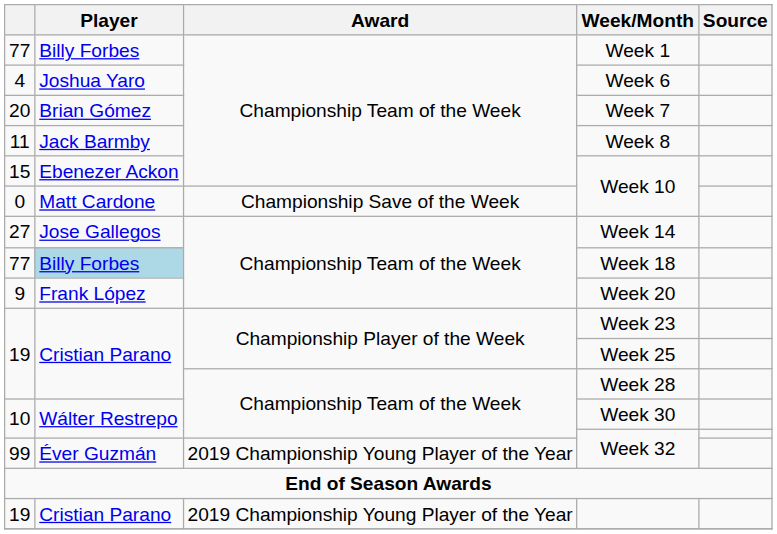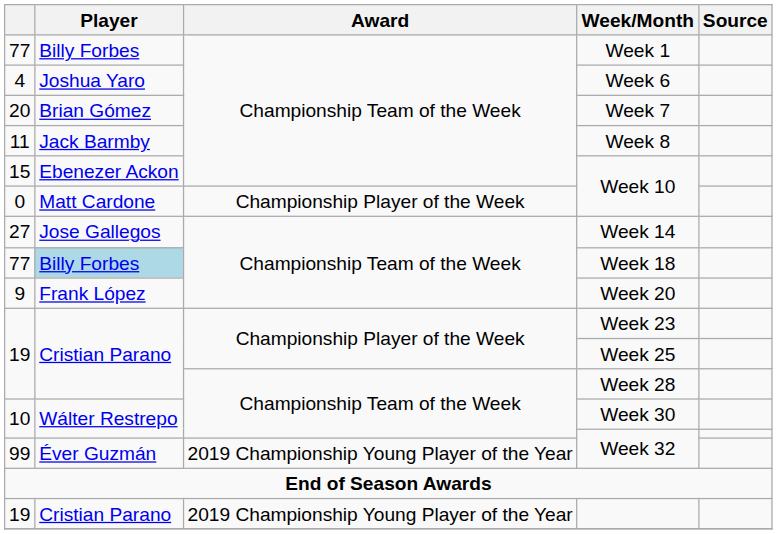 <table class="wikitable sortable" style="text-align:left; font-size:95%;">
 <tr>
 <th></th>
 <th>Player</th>
 <th>Award</th>
 <th>Week/Month</th>
 <th>Source</th>
 </tr>
 <tr>
 <td align=center>77</td>
 <td> <a href='#'>Billy Forbes</a></td>
 <td rowspan=5 align=center>Championship Team of the Week</td>
 <td rowspan=1 style="text-align:center;">Week 1</td>
 <td align=center></td>
 </tr>
 <tr>
 <td align=center>4</td>
 <td> <a href='#'>Joshua Yaro</a></td>
 <td rowspan=1 style="text-align:center;">Week 6</td>
 <td align=center></td>
 </tr>
 <tr>
 <td align=center>20</td>
 <td> <a href='#'>Brian Gómez</a></td>
 <td rowspan=1 style="text-align:center;">Week 7</td>
 <td align=center></td>
 </tr>
 <tr>
 <td align=center>11</td>
 <td> <a href='#'>Jack Barmby</a></td>
 <td rowspan=1 style="text-align:center;">Week 8</td>
 <td align=center></td>
 </tr>
 <tr>
 <td align=center>15</td>
 <td> <a href='#'>Ebenezer Ackon</a></td>
 <td rowspan=2 style="text-align:center;">Week 10</td>
 <td align=center></td>
 </tr>
 <tr>
 <td align=center>0</td>
 <td> <a href='#'>Matt Cardone</a></td>
-<td align=center>Championship Save of the Week</td>
+<td align=center>Championship Player of the Week</td>
 <td align=center></td>
 </tr>
 <tr>
 <td align=center>27</td>
 <td> <a href='#'>Jose Gallegos</a></td>
 <td rowspan=3 align=center>Championship Team of the Week</td>
 <td rowspan=1 style="text-align:center;">Week 14</td>
 <td align=center></td>
 </tr>
 <tr>
 <td align=center>77</td>
 <td style="background: lightblue;"> <a href='#'>Billy Forbes</a></td>
 <td rowspan=1 style="text-align:center;">Week 18</td>
 <td align=center></td>
 </tr>
 <tr>
 <td align=center>9</td>
 <td> <a href='#'>Frank López</a></td>
 <td rowspan=1 style="text-align:center;">Week 20</td>
 <td align=center></td>
 </tr>
 <tr>
 <td rowspan=3 align=center>19</td>
 <td rowspan=3> <a href='#'>Cristian Parano</a></td>
 <td rowspan=2 align=center>Championship Player of the Week</td>
 <td rowspan=1 style="text-align:center;">Week 23</td>
 <td align=center></td>
 </tr>
 <tr>
 <td rowspan=1 style="text-align:center;">Week 25</td>
 <td align=center></td>
 </tr>
 <tr>
 <td rowspan=3 align=center>Championship Team of the Week</td>
 <td rowspan=1 style="text-align:center;">Week 28</td>
 <td align=center></td>
 </tr>
 <tr>
 <td rowspan=2 align=center>10</td>
 <td rowspan=2> <a href='#'>Wálter Restrepo</a></td>
 <td rowspan=1 style="text-align:center;">Week 30</td>
 <td align=center></td>
 </tr>
 <tr>
 <td rowspan=2 style="text-align:center;">Week 32</td>
 <td align=center></td>
 </tr>
 <tr>
 <td align=center>99</td>
 <td> <a href='#'>Éver Guzmán</a></td>
 <td align=center>2019 Championship Young Player of the Year</td>
 <td align=center></td>
 </tr>
 <tr>
 <td colspan="6" align=center font-size:95%><strong>End of Season Awards</strong></td>
 </tr>
 <tr>
 <td align=center>19</td>
 <td> <a href='#'>Cristian Parano</a></td>
 <td align=center>2019 Championship Young Player of the Year</td>
 <td></td>
 <td align=center></td>
 </tr>
 <tr>
 </tr>
 </table>
